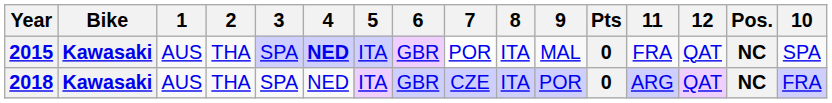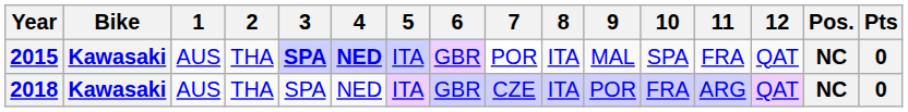 <table class="wikitable" style="text-align:center; font-size:90%">
 <tr>
 <th>Year</th>
 <th>Bike</th>
 <th>1</th>
 <th>2</th>
 <th>3</th>
 <th>4</th>
 <th>5</th>
 <th>6</th>
 <th>7</th>
 <th>8</th>
 <th>9</th>
-<th>Pts</th>
+<th>10</th>
 <th>11</th>
 <th>12</th>
 <th>Pos.</th>
-<th>10</th>
+<th>Pts</th>
 </tr>
 <tr>
 <th><a href='#'>2015</a></th>
 <th><a href='#'>Kawasaki</a></th>
 <td><a href='#'>AUS</a></td>
 <td><a href='#'>THA</a></td>
-<td style="background:#CFCFFF;"><a href='#'>SPA</a><br></td>
+<td style="background:#CFCFFF;"><strong><a href='#'>SPA</a><br></strong></td>
 <td style="background:#CFCFFF;"><strong><a href='#'>NED</a><br></strong></td>
 <td style="background:#CFCFFF;"><a href='#'>ITA</a><br></td>
 <td style="background:#EFCFFF;"><a href='#'>GBR</a><br></td>
 <td style="background:#FFFFFF;"><a href='#'>POR</a><br></td>
 <td><a href='#'>ITA</a></td>
 <td><a href='#'>MAL</a></td>
-<th>0</th>
+<td><a href='#'>SPA</a></td>
 <td><a href='#'>FRA</a></td>
 <td><a href='#'>QAT</a></td>
 <th>NC</th>
-<td><a href='#'>SPA</a></td>
+<th>0</th>
 </tr>
 <tr>
 <th><a href='#'>2018</a></th>
 <th><a href='#'>Kawasaki</a></th>
 <td><a href='#'>AUS</a></td>
 <td><a href='#'>THA</a></td>
 <td><a href='#'>SPA</a></td>
 <td><a href='#'>NED</a></td>
 <td style="background:#EFCFFF;"><a href='#'>ITA</a><br></td>
 <td style="background:#CFCFFF;"><a href='#'>GBR</a><br></td>
 <td style="background:#CFCFFF;"><a href='#'>CZE</a><br></td>
 <td style="background:#CFCFFF;"><a href='#'>ITA</a><br></td>
 <td style="background:#CFCFFF;"><a href='#'>POR</a><br></td>
-<th>0</th>
+<td style="background:#CFCFFF;"><a href='#'>FRA</a><br></td>
 <td style="background:#CFCFFF;"><a href='#'>ARG</a><br></td>
 <td style="background:#EFCFFF;"><a href='#'>QAT</a><br></td>
 <th>NC</th>
-<td style="background:#CFCFFF;"><a href='#'>FRA</a><br></td>
+<th>0</th>
 </tr>
 </table>
